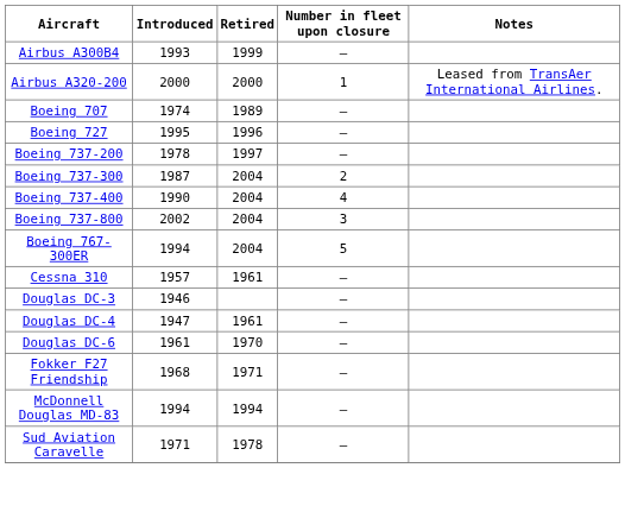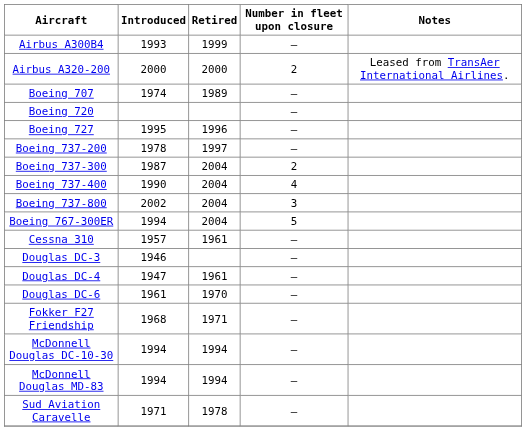 <table class="toccolours sortable" border="1" cellpadding="3" style="border-collapse:collapse;text-align:center;margin:0em auto;">
 <tr>
 <th>Aircraft</th>
 <th>Introduced</th>
 <th>Retired</th>
 <th>Number in fleet upon closure</th>
 <th>Notes</th>
 </tr>
 <tr>
 <td><a href='#'>Airbus A300B4</a></td>
 <td>1993</td>
 <td>1999</td>
 <td>—</td>
 <td></td>
 </tr>
 <tr>
 <td><a href='#'>Airbus A320-200</a></td>
 <td>2000</td>
 <td>2000</td>
-<td>1</td>
+<td>2</td>
 <td>Leased from <a href='#'>TransAer International Airlines</a>.</td>
 </tr>
 <tr>
 <td><a href='#'>Boeing 707</a></td>
 <td>1974</td>
 <td>1989</td>
+<td>—</td>
+<td></td>
+</tr>
+<tr>
+<td><a href='#'>Boeing 720</a></td>
+<td></td>
+<td></td>
 <td>—</td>
 <td></td>
 </tr>
 <tr>
 <td><a href='#'>Boeing 727</a></td>
 <td>1995</td>
 <td>1996</td>
 <td>—</td>
 <td></td>
 </tr>
 <tr>
 <td><a href='#'>Boeing 737-200</a></td>
 <td>1978</td>
 <td>1997</td>
 <td>—</td>
 <td></td>
 </tr>
 <tr>
 <td><a href='#'>Boeing 737-300</a></td>
 <td>1987</td>
 <td>2004</td>
 <td>2</td>
 <td></td>
 </tr>
 <tr>
 <td><a href='#'>Boeing 737-400</a></td>
 <td>1990</td>
 <td>2004</td>
 <td>4</td>
 <td></td>
 </tr>
 <tr>
 <td><a href='#'>Boeing 737-800</a></td>
 <td>2002</td>
 <td>2004</td>
 <td>3</td>
 <td></td>
 </tr>
 <tr>
 <td><a href='#'>Boeing 767-300ER</a></td>
 <td>1994</td>
 <td>2004</td>
 <td>5</td>
 <td></td>
 </tr>
 <tr>
 <td><a href='#'>Cessna 310</a></td>
 <td>1957</td>
 <td>1961</td>
 <td>—</td>
 <td></td>
 </tr>
 <tr>
 <td><a href='#'>Douglas DC-3</a></td>
 <td>1946</td>
 <td></td>
 <td>—</td>
 <td></td>
 </tr>
 <tr>
 <td><a href='#'>Douglas DC-4</a></td>
 <td>1947</td>
 <td>1961</td>
 <td>—</td>
 <td></td>
 </tr>
 <tr>
 <td><a href='#'>Douglas DC-6</a></td>
 <td>1961</td>
 <td>1970</td>
 <td>—</td>
 <td></td>
 </tr>
 <tr>
 <td><a href='#'>Fokker F27 Friendship</a></td>
 <td>1968</td>
 <td>1971</td>
 <td>—</td>
 <td></td>
 </tr>
 <tr>
+<td><a href='#'>McDonnell Douglas DC-10-30</a></td>
+<td>1994</td>
+<td>1994</td>
+<td>—</td>
+<td></td>
+</tr>
+<tr>
 <td><a href='#'>McDonnell Douglas MD-83</a></td>
 <td>1994</td>
 <td>1994</td>
 <td>—</td>
 <td></td>
 </tr>
 <tr>
 <td><a href='#'>Sud Aviation Caravelle</a></td>
 <td>1971</td>
 <td>1978</td>
 <td>—</td>
 <td></td>
 </tr>
 <tr>
 </tr>
 </table>
